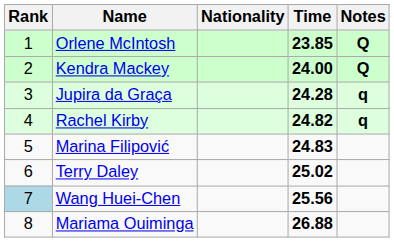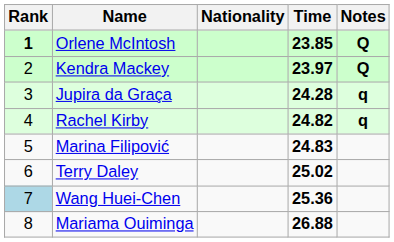 <table class="wikitable sortable" style="text-align:center">
 <tr>
 <th>Rank</th>
 <th>Name</th>
 <th>Nationality</th>
 <th>Time</th>
 <th>Notes</th>
 </tr>
 <tr bgcolor=ccffcc>
-<td>1</td>
+<td><strong>1</strong></td>
 <td align=left><a href='#'>Orlene McIntosh</a></td>
 <td align=left></td>
 <td><strong>23.85</strong></td>
 <td><strong>Q</strong></td>
 </tr>
 <tr bgcolor=ccffcc>
 <td>2</td>
 <td align=left><a href='#'>Kendra Mackey</a></td>
 <td align=left></td>
-<td><strong>24.00</strong></td>
+<td><strong>23.97</strong></td>
 <td><strong>Q</strong></td>
 </tr>
 <tr bgcolor=ddffdd>
 <td>3</td>
 <td align=left><a href='#'>Jupira da Graça</a></td>
 <td align=left></td>
 <td><strong>24.28</strong></td>
 <td><strong>q</strong></td>
 </tr>
 <tr bgcolor=ddffdd>
 <td>4</td>
 <td align=left><a href='#'>Rachel Kirby</a></td>
 <td align=left></td>
 <td><strong>24.82</strong></td>
 <td><strong>q</strong></td>
 </tr>
 <tr>
 <td>5</td>
 <td align=left><a href='#'>Marina Filipović</a></td>
 <td align=left></td>
 <td><strong>24.83</strong></td>
 <td></td>
 </tr>
 <tr>
 <td>6</td>
 <td align=left><a href='#'>Terry Daley</a></td>
 <td align=left></td>
 <td><strong>25.02</strong></td>
 <td></td>
 </tr>
 <tr>
 <td style="background: lightblue;">7</td>
 <td align=left><a href='#'>Wang Huei-Chen</a></td>
 <td align=left></td>
-<td><strong>25.56</strong></td>
+<td><strong>25.36</strong></td>
 <td></td>
 </tr>
 <tr>
 <td>8</td>
 <td align=left><a href='#'>Mariama Ouiminga</a></td>
 <td align=left></td>
 <td><strong>26.88</strong></td>
 <td></td>
 </tr>
 </table>
